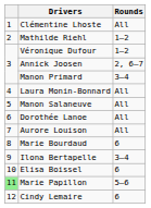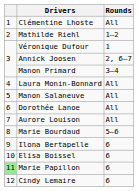 <table class="wikitable" style="font-size: 85%">
 <tr>
 <th></th>
 <th>Drivers</th>
 <th>Rounds</th>
 </tr>
 <tr>
 <td>1</td>
 <td> Clémentine Lhoste</td>
 <td>All</td>
 </tr>
 <tr>
 <td>2</td>
 <td> Mathilde Riehl</td>
 <td>1–2</td>
 </tr>
 <tr>
 <td rowspan=3>3</td>
 <td> Véronique Dufour</td>
-<td>1–2</td>
+<td>1</td>
 </tr>
 <tr>
 <td> Annick Joosen</td>
 <td>2, 6–7</td>
 </tr>
 <tr>
 <td> Manon Primard</td>
 <td>3–4</td>
 </tr>
 <tr>
 <td>4</td>
 <td> Laura Monin-Bonnard</td>
 <td>All</td>
 </tr>
 <tr>
 <td>5</td>
 <td> Manon Salaneuve</td>
 <td>All</td>
 </tr>
 <tr>
 <td>6</td>
 <td> Dorothée Lanoe</td>
 <td>All</td>
 </tr>
 <tr>
 <td>7</td>
 <td> Aurore Louison</td>
 <td>All</td>
 </tr>
 <tr>
 <td>8</td>
 <td> Marie Bourdaud</td>
-<td>6</td>
+<td>5–6</td>
 </tr>
 <tr>
 <td>9</td>
 <td> Ilona Bertapelle</td>
-<td>3–4</td>
+<td>6</td>
 </tr>
 <tr>
 <td>10</td>
 <td> Elisa Boissel</td>
 <td>6</td>
 </tr>
 <tr>
 <td style="background: lightgreen;">11</td>
 <td> Marie Papillon</td>
-<td>5–6</td>
+<td>6</td>
 </tr>
 <tr>
 <td>12</td>
 <td> Cindy Lemaire</td>
 <td>6</td>
 </tr>
 </table>
